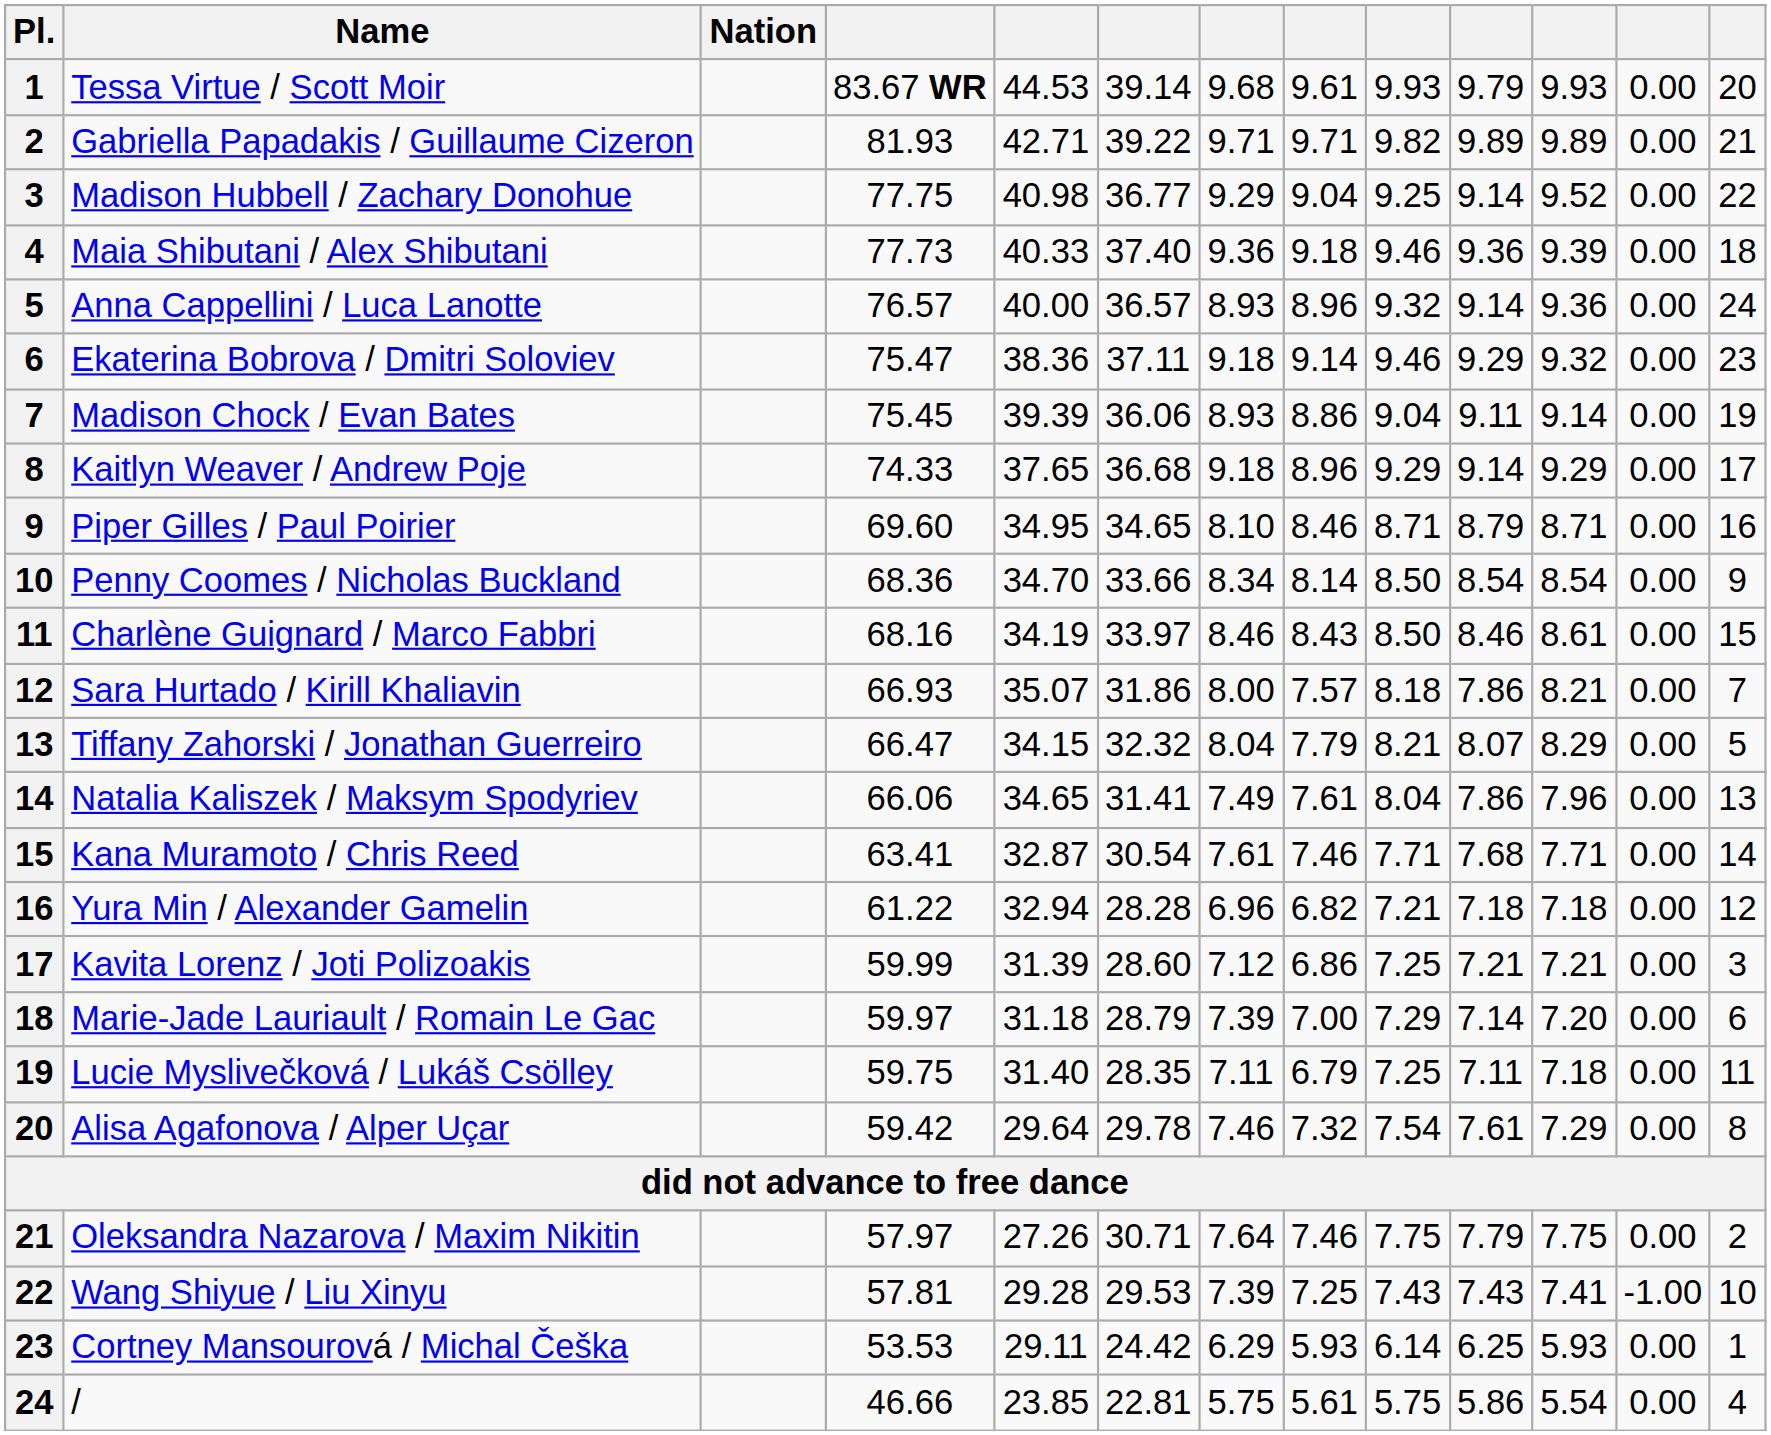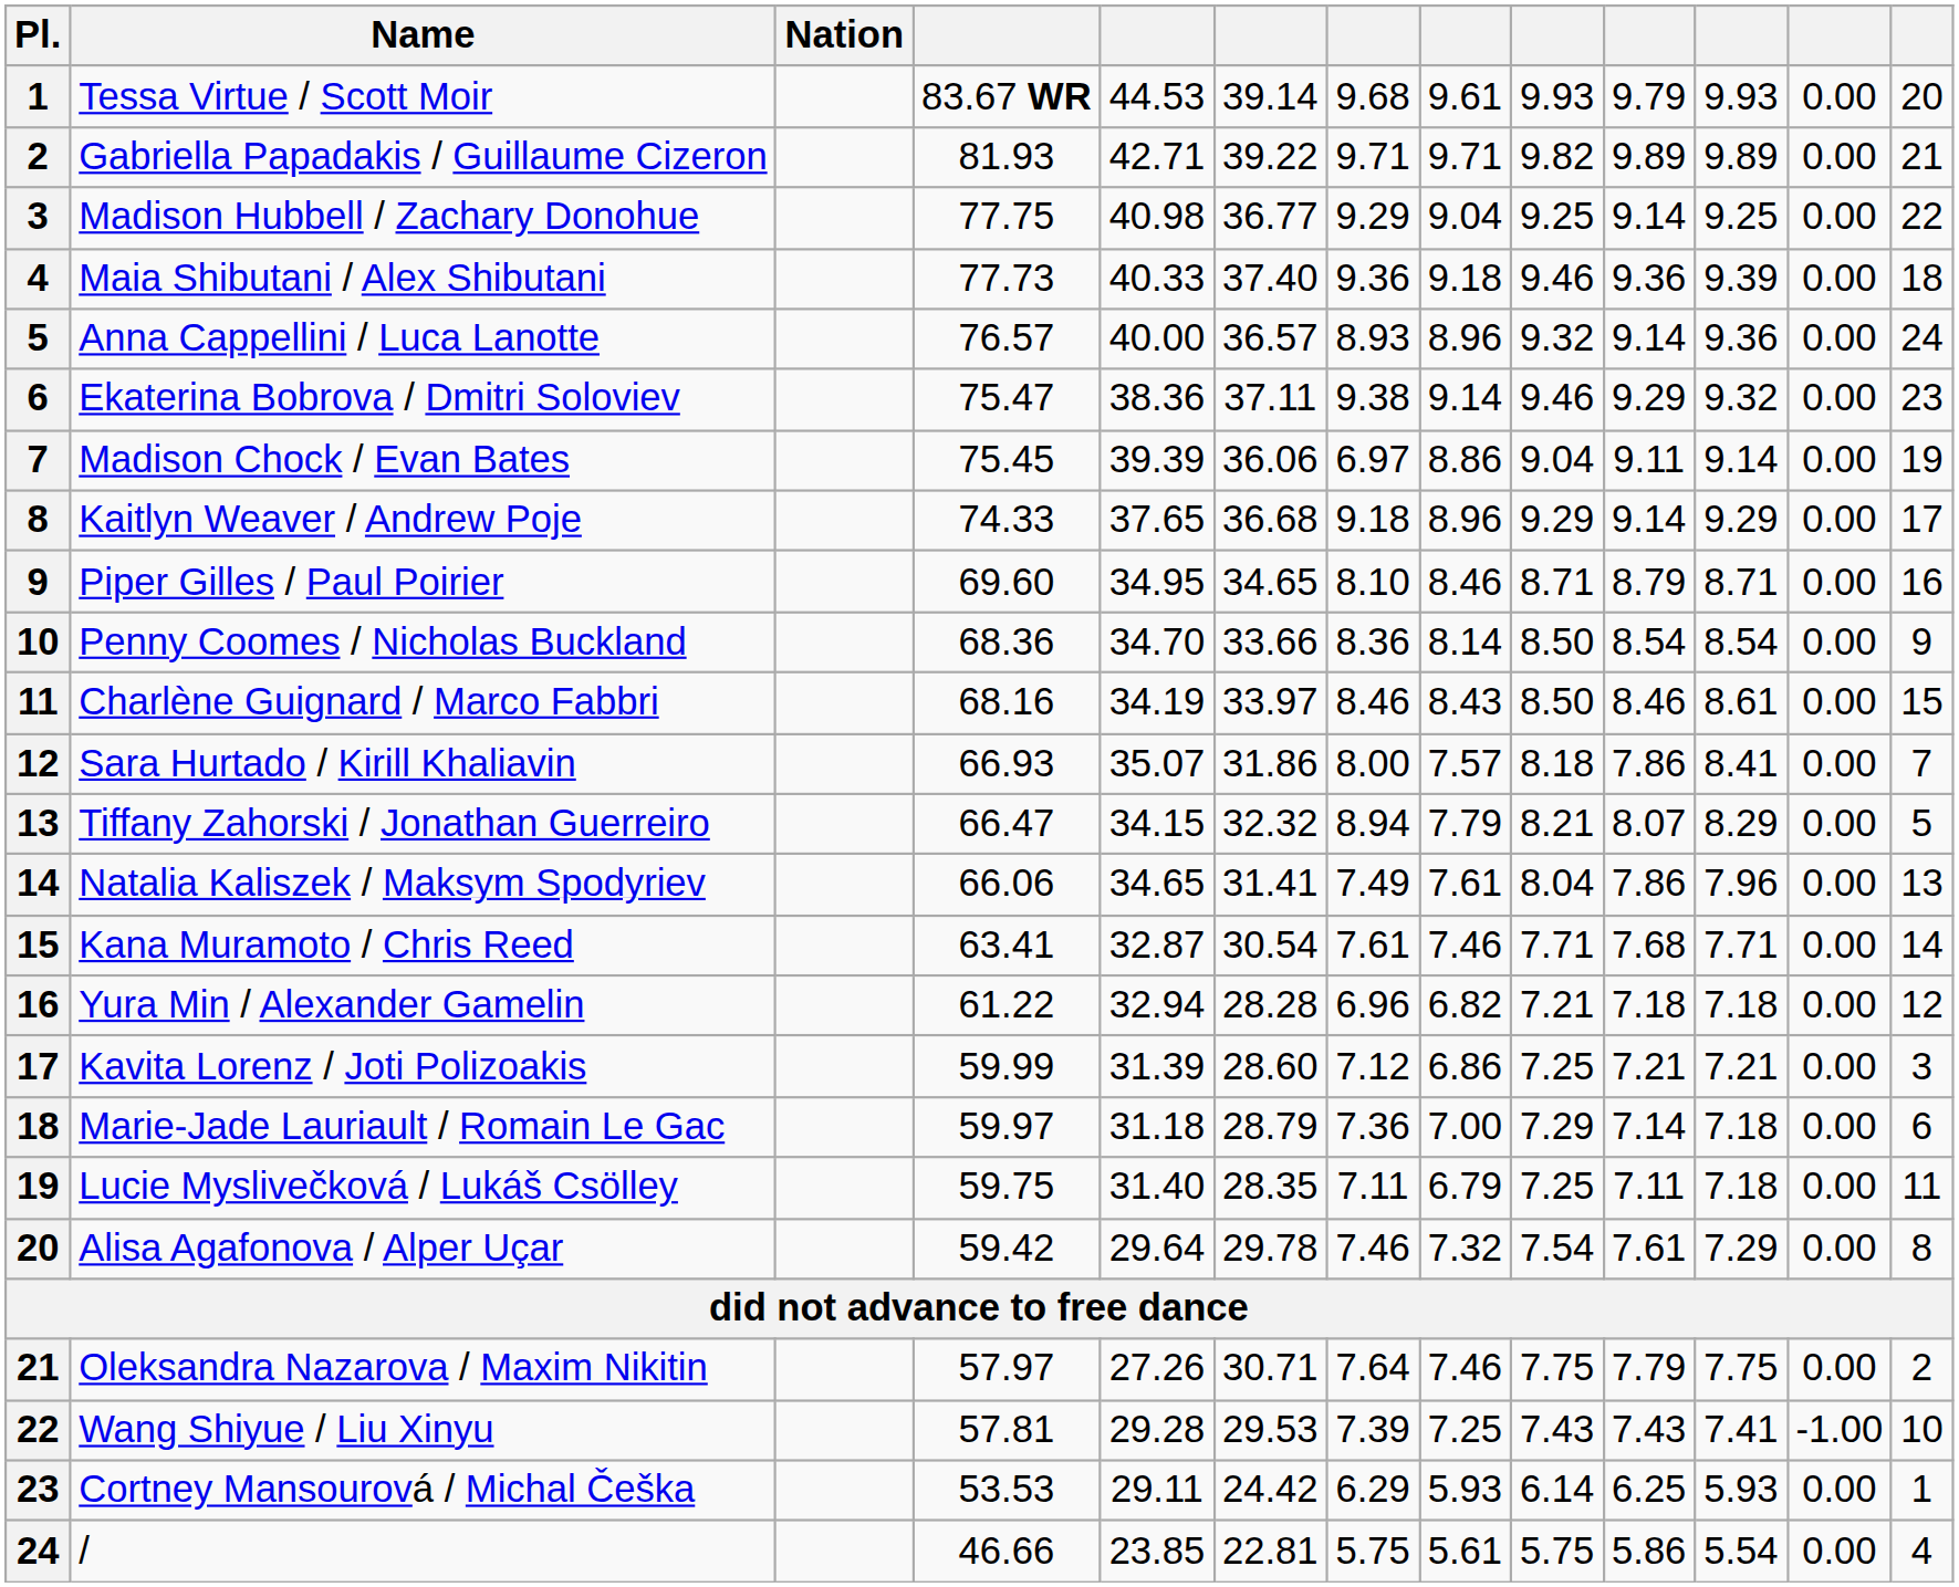 <table class="wikitable sortable" style="text-align:center">
 <tr>
 <th>Pl.</th>
 <th>Name</th>
 <th>Nation</th>
 <th></th>
 <th></th>
 <th></th>
 <th></th>
 <th></th>
 <th></th>
 <th></th>
 <th></th>
 <th></th>
 <th></th>
 </tr>
 <tr>
 <th>1</th>
 <td align=left><a href='#'>Tessa Virtue</a> / <a href='#'>Scott Moir</a></td>
 <td align=left></td>
 <td>83.67 <strong>WR</strong></td>
 <td>44.53</td>
 <td>39.14</td>
 <td>9.68</td>
 <td>9.61</td>
 <td>9.93</td>
 <td>9.79</td>
 <td>9.93</td>
 <td>0.00</td>
 <td>20</td>
 </tr>
 <tr>
 <th>2</th>
 <td align="left"><a href='#'>Gabriella Papadakis</a> / <a href='#'>Guillaume Cizeron</a></td>
 <td align="left"></td>
 <td>81.93</td>
 <td>42.71</td>
 <td>39.22</td>
 <td>9.71</td>
 <td>9.71</td>
 <td>9.82</td>
 <td>9.89</td>
 <td>9.89</td>
 <td>0.00</td>
 <td>21</td>
 </tr>
 <tr>
 <th>3</th>
 <td align="left"><a href='#'>Madison Hubbell</a> / <a href='#'>Zachary Donohue</a></td>
 <td align="left"></td>
 <td>77.75</td>
 <td>40.98</td>
 <td>36.77</td>
 <td>9.29</td>
 <td>9.04</td>
 <td>9.25</td>
 <td>9.14</td>
-<td>9.52</td>
+<td>9.25</td>
 <td>0.00</td>
 <td>22</td>
 </tr>
 <tr>
 <th>4</th>
 <td align=left><a href='#'>Maia Shibutani</a> / <a href='#'>Alex Shibutani</a></td>
 <td align=left></td>
 <td>77.73</td>
 <td>40.33</td>
 <td>37.40</td>
 <td>9.36</td>
 <td>9.18</td>
 <td>9.46</td>
 <td>9.36</td>
 <td>9.39</td>
 <td>0.00</td>
 <td>18</td>
 </tr>
 <tr>
 <th>5</th>
 <td align="left"><a href='#'>Anna Cappellini</a> / <a href='#'>Luca Lanotte</a></td>
 <td align="left"></td>
 <td>76.57</td>
 <td>40.00</td>
 <td>36.57</td>
 <td>8.93</td>
 <td>8.96</td>
 <td>9.32</td>
 <td>9.14</td>
 <td>9.36</td>
 <td>0.00</td>
 <td>24</td>
 </tr>
 <tr>
 <th>6</th>
 <td align="left"><a href='#'>Ekaterina Bobrova</a> / <a href='#'>Dmitri Soloviev</a></td>
 <td align="left"></td>
 <td>75.47</td>
 <td>38.36</td>
 <td>37.11</td>
-<td>9.18</td>
+<td>9.38</td>
 <td>9.14</td>
 <td>9.46</td>
 <td>9.29</td>
 <td>9.32</td>
 <td>0.00</td>
 <td>23</td>
 </tr>
 <tr>
 <th>7</th>
 <td align=left><a href='#'>Madison Chock</a> / <a href='#'>Evan Bates</a></td>
 <td align=left></td>
 <td>75.45</td>
 <td>39.39</td>
 <td>36.06</td>
-<td>8.93</td>
+<td>6.97</td>
 <td>8.86</td>
 <td>9.04</td>
 <td>9.11</td>
 <td>9.14</td>
 <td>0.00</td>
 <td>19</td>
 </tr>
 <tr>
 <th>8</th>
 <td align=left><a href='#'>Kaitlyn Weaver</a> / <a href='#'>Andrew Poje</a></td>
 <td align=left></td>
 <td>74.33</td>
 <td>37.65</td>
 <td>36.68</td>
 <td>9.18</td>
 <td>8.96</td>
 <td>9.29</td>
 <td>9.14</td>
 <td>9.29</td>
 <td>0.00</td>
 <td>17</td>
 </tr>
 <tr>
 <th>9</th>
 <td align=left><a href='#'>Piper Gilles</a> / <a href='#'>Paul Poirier</a></td>
 <td align=left></td>
 <td>69.60</td>
 <td>34.95</td>
 <td>34.65</td>
 <td>8.10</td>
 <td>8.46</td>
 <td>8.71</td>
 <td>8.79</td>
 <td>8.71</td>
 <td>0.00</td>
 <td>16</td>
 </tr>
 <tr>
 <th>10</th>
 <td align=left><a href='#'>Penny Coomes</a> / <a href='#'>Nicholas Buckland</a></td>
 <td align=left></td>
 <td>68.36</td>
 <td>34.70</td>
 <td>33.66</td>
-<td>8.34</td>
+<td>8.36</td>
 <td>8.14</td>
 <td>8.50</td>
 <td>8.54</td>
 <td>8.54</td>
 <td>0.00</td>
 <td>9</td>
 </tr>
 <tr>
 <th>11</th>
 <td align="left"><a href='#'>Charlène Guignard</a> / <a href='#'>Marco Fabbri</a></td>
 <td align="left"></td>
 <td>68.16</td>
 <td>34.19</td>
 <td>33.97</td>
 <td>8.46</td>
 <td>8.43</td>
 <td>8.50</td>
 <td>8.46</td>
 <td>8.61</td>
 <td>0.00</td>
 <td>15</td>
 </tr>
 <tr>
 <th>12</th>
 <td align=left><a href='#'>Sara Hurtado</a> / <a href='#'>Kirill Khaliavin</a></td>
 <td align=left></td>
 <td>66.93</td>
 <td>35.07</td>
 <td>31.86</td>
 <td>8.00</td>
 <td>7.57</td>
 <td>8.18</td>
 <td>7.86</td>
-<td>8.21</td>
+<td>8.41</td>
 <td>0.00</td>
 <td>7</td>
 </tr>
 <tr>
 <th>13</th>
 <td align=left><a href='#'>Tiffany Zahorski</a> / <a href='#'>Jonathan Guerreiro</a></td>
 <td align=left></td>
 <td>66.47</td>
 <td>34.15</td>
 <td>32.32</td>
-<td>8.04</td>
+<td>8.94</td>
 <td>7.79</td>
 <td>8.21</td>
 <td>8.07</td>
 <td>8.29</td>
 <td>0.00</td>
 <td>5</td>
 </tr>
 <tr>
 <th>14</th>
 <td align="left"><a href='#'>Natalia Kaliszek</a> / <a href='#'>Maksym Spodyriev</a></td>
 <td align="left"></td>
 <td>66.06</td>
 <td>34.65</td>
 <td>31.41</td>
 <td>7.49</td>
 <td>7.61</td>
 <td>8.04</td>
 <td>7.86</td>
 <td>7.96</td>
 <td>0.00</td>
 <td>13</td>
 </tr>
 <tr>
 <th>15</th>
 <td align=left><a href='#'>Kana Muramoto</a> / <a href='#'>Chris Reed</a></td>
 <td align=left></td>
 <td>63.41</td>
 <td>32.87</td>
 <td>30.54</td>
 <td>7.61</td>
 <td>7.46</td>
 <td>7.71</td>
 <td>7.68</td>
 <td>7.71</td>
 <td>0.00</td>
 <td>14</td>
 </tr>
 <tr>
 <th>16</th>
 <td align=left><a href='#'>Yura Min</a> / <a href='#'>Alexander Gamelin</a></td>
 <td align=left></td>
 <td>61.22</td>
 <td>32.94</td>
 <td>28.28</td>
 <td>6.96</td>
 <td>6.82</td>
 <td>7.21</td>
 <td>7.18</td>
 <td>7.18</td>
 <td>0.00</td>
 <td>12</td>
 </tr>
 <tr>
 <th>17</th>
 <td align=left><a href='#'>Kavita Lorenz</a> / <a href='#'>Joti Polizoakis</a></td>
 <td align=left></td>
 <td>59.99</td>
 <td>31.39</td>
 <td>28.60</td>
 <td>7.12</td>
 <td>6.86</td>
 <td>7.25</td>
 <td>7.21</td>
 <td>7.21</td>
 <td>0.00</td>
 <td>3</td>
 </tr>
 <tr>
 <th>18</th>
 <td align=left><a href='#'>Marie-Jade Lauriault</a> / <a href='#'>Romain Le Gac</a></td>
 <td align=left></td>
 <td>59.97</td>
 <td>31.18</td>
 <td>28.79</td>
-<td>7.39</td>
+<td>7.36</td>
 <td>7.00</td>
 <td>7.29</td>
 <td>7.14</td>
-<td>7.20</td>
+<td>7.18</td>
 <td>0.00</td>
 <td>6</td>
 </tr>
 <tr>
 <th>19</th>
 <td align=left><a href='#'>Lucie Myslivečková</a> / <a href='#'>Lukáš Csölley</a></td>
 <td align=left></td>
 <td>59.75</td>
 <td>31.40</td>
 <td>28.35</td>
 <td>7.11</td>
 <td>6.79</td>
 <td>7.25</td>
 <td>7.11</td>
 <td>7.18</td>
 <td>0.00</td>
 <td>11</td>
 </tr>
 <tr>
 <th>20</th>
 <td align=left><a href='#'>Alisa Agafonova</a> / <a href='#'>Alper Uçar</a></td>
 <td align=left></td>
 <td>59.42</td>
 <td>29.64</td>
 <td>29.78</td>
 <td>7.46</td>
 <td>7.32</td>
 <td>7.54</td>
 <td>7.61</td>
 <td>7.29</td>
 <td>0.00</td>
 <td>8</td>
 </tr>
 <tr>
 <th colspan="13">did not advance to free dance</th>
 </tr>
 <tr>
 <th>21</th>
 <td align=left><a href='#'>Oleksandra Nazarova</a> / <a href='#'>Maxim Nikitin</a></td>
 <td align=left></td>
 <td>57.97</td>
 <td>27.26</td>
 <td>30.71</td>
 <td>7.64</td>
 <td>7.46</td>
 <td>7.75</td>
 <td>7.79</td>
 <td>7.75</td>
 <td>0.00</td>
 <td>2</td>
 </tr>
 <tr>
 <th>22</th>
 <td align=left><a href='#'>Wang Shiyue</a> / <a href='#'>Liu Xinyu</a></td>
 <td align=left></td>
 <td>57.81</td>
 <td>29.28</td>
 <td>29.53</td>
 <td>7.39</td>
 <td>7.25</td>
 <td>7.43</td>
 <td>7.43</td>
 <td>7.41</td>
 <td>-1.00</td>
 <td>10</td>
 </tr>
 <tr>
 <th>23</th>
 <td align=left><a href='#'>Cortney Mansourov</a>á / <a href='#'>Michal Češka</a></td>
 <td align=left></td>
 <td>53.53</td>
 <td>29.11</td>
 <td>24.42</td>
 <td>6.29</td>
 <td>5.93</td>
 <td>6.14</td>
 <td>6.25</td>
 <td>5.93</td>
 <td>0.00</td>
 <td>1</td>
 </tr>
 <tr>
 <th>24</th>
 <td align=left> / </td>
 <td align=left></td>
 <td>46.66</td>
 <td>23.85</td>
 <td>22.81</td>
 <td>5.75</td>
 <td>5.61</td>
 <td>5.75</td>
 <td>5.86</td>
 <td>5.54</td>
 <td>0.00</td>
 <td>4</td>
 </tr>
 </table>
